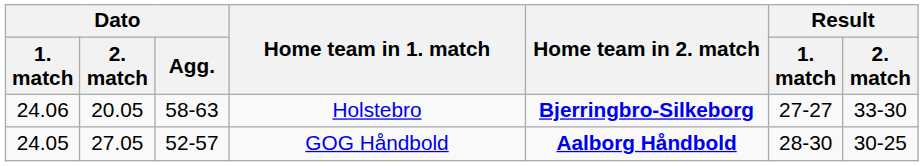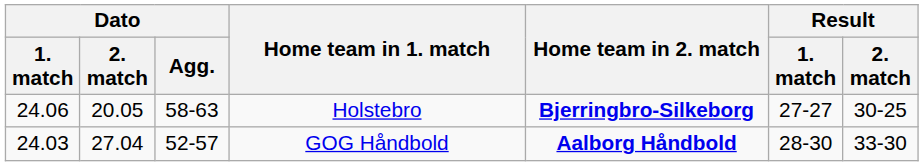 <table class="wikitable" style="text-align:center; margin-left:1em;">
 <tr>
 <th colspan="3">Dato</th>
 <th rowspan="2" style="width:220px;">Home team in 1. match</th>
 <th rowspan="2" style="width:180px;">Home team in 2. match</th>
 <th colspan="3">Result</th>
 </tr>
 <tr>
 <th style="width:50px;">1. match</th>
 <th style="width:50px;">2. match</th>
 <th style="width:50px;">Agg.</th>
 <th style="width:50px;">1. match</th>
 <th style="width:50px;">2. match</th>
 </tr>
 <tr>
 <td>24.06</td>
 <td>20.05</td>
 <td>58-63</td>
 <td><a href='#'>Holstebro</a></td>
 <td><a href='#'><strong>Bjerringbro-Silkeborg</strong></a></td>
 <td>27-27</td>
-<td>33-30</td>
+<td>30-25</td>
 </tr>
 <tr>
-<td>24.05</td>
-<td>27.05</td>
+<td>24.03</td>
+<td>27.04</td>
 <td>52-57</td>
 <td><a href='#'>GOG Håndbold</a></td>
 <td><strong><a href='#'>Aalborg Håndbold</a></strong></td>
 <td>28-30</td>
-<td>30-25</td>
+<td>33-30</td>
 </tr>
 </table>
